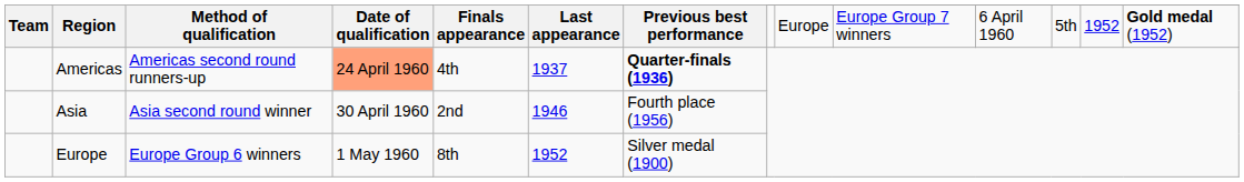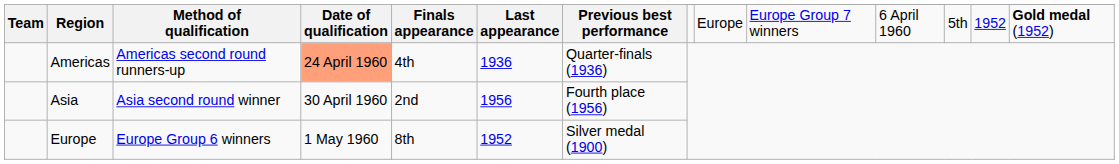 <table class="wikitable sortable">
 <tr>
 <th rowspan=2>Team</th>
 <th rowspan=2>Region</th>
 <th rowspan=2>Method of<br>qualification</th>
 <th rowspan=2>Date of<br>qualification</th>
 <th rowspan=2 data-sort-type="number">Finals<br>appearance</th>
 <th rowspan=2>Last<br>appearance</th>
 <th rowspan=2>Previous best<br>performance</th>
 </tr>
 <tr>
 <td style=white-space:nowrap></td>
 <td>Europe</td>
 <td><a href='#'>Europe Group 7</a> winners</td>
 <td>6 April 1960</td>
 <td>5th</td>
 <td><a href='#'>1952</a></td>
 <td data-sort-value="8"><strong>Gold medal</strong> (<a href='#'>1952</a>)</td>
 </tr>
 <tr>
 <td style=white-space:nowrap></td>
 <td>Americas</td>
 <td><a href='#'>Americas second round</a> runners-up</td>
 <td style="background: lightsalmon;">24 April 1960</td>
 <td>4th</td>
-<td><a href='#'>1937</a></td>
-<td data-sort-value="4"><strong>Quarter-finals (<a href='#'>1936</a>)</strong></td>
+<td><a href='#'>1936</a></td>
+<td data-sort-value="4">Quarter-finals (<a href='#'>1936</a>)</td>
 </tr>
 <tr>
 <td style=white-space:nowrap></td>
 <td>Asia</td>
 <td><a href='#'>Asia second round</a> winner</td>
 <td>30 April 1960</td>
 <td>2nd</td>
-<td><a href='#'>1946</a></td>
+<td><a href='#'>1956</a></td>
 <td data-sort-value="5">Fourth place (<a href='#'>1956</a>)</td>
 </tr>
 <tr>
 <td style=white-space:nowrap></td>
 <td>Europe</td>
 <td><a href='#'>Europe Group 6</a> winners</td>
 <td>1 May 1960</td>
 <td>8th</td>
 <td><a href='#'>1952</a></td>
 <td data-sort-value="7">Silver medal (<a href='#'>1900</a>)</td>
 </tr>
 </table>
